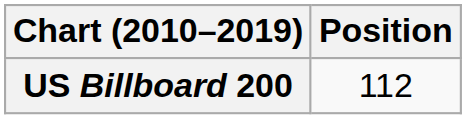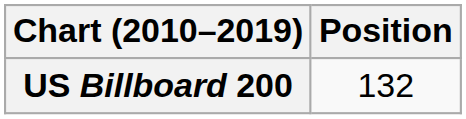 <table class="wikitable plainrowheaders" style="text-align:center">
 <tr>
 <th scope="col">Chart (2010–2019)</th>
 <th scope="col">Position</th>
 </tr>
 <tr>
 <th scope="row">US <em>Billboard</em> 200</th>
-<td>112</td>
+<td>132</td>
 </tr>
 </table>
